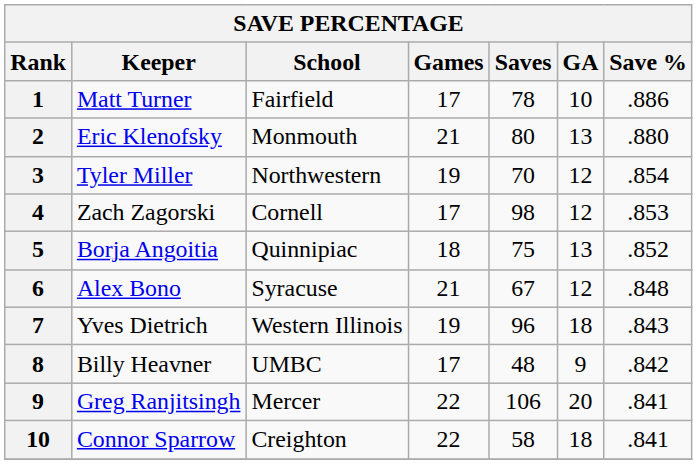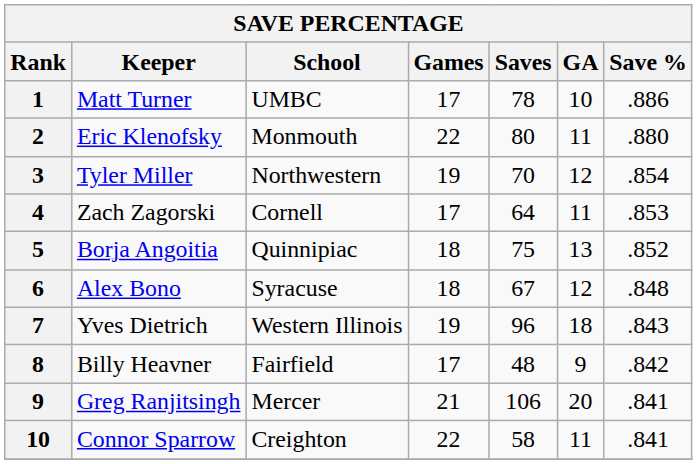 <table class="wikitable">
 <tr>
 <th colspan=7>SAVE PERCENTAGE</th>
 </tr>
 <tr>
 <th>Rank</th>
 <th>Keeper</th>
 <th>School</th>
 <th>Games</th>
 <th>Saves</th>
 <th>GA</th>
 <th>Save %</th>
 </tr>
 <tr>
 <th>1</th>
 <td><a href='#'>Matt Turner</a></td>
-<td>Fairfield</td>
+<td>UMBC</td>
 <td style="text-align:center;">17</td>
 <td style="text-align:center;">78</td>
 <td style="text-align:center;">10</td>
 <td style="text-align:center;">.886</td>
 </tr>
 <tr>
 <th>2</th>
 <td><a href='#'>Eric Klenofsky</a></td>
 <td>Monmouth</td>
-<td style="text-align:center;">21</td>
+<td style="text-align:center;">22</td>
 <td style="text-align:center;">80</td>
-<td style="text-align:center;">13</td>
+<td style="text-align:center;">11</td>
 <td style="text-align:center;">.880</td>
 </tr>
 <tr>
 <th>3</th>
 <td><a href='#'>Tyler Miller</a></td>
 <td>Northwestern</td>
 <td style="text-align:center;">19</td>
 <td style="text-align:center;">70</td>
 <td style="text-align:center;">12</td>
 <td style="text-align:center;">.854</td>
 </tr>
 <tr>
 <th>4</th>
 <td>Zach Zagorski</td>
 <td>Cornell</td>
 <td style="text-align:center;">17</td>
-<td style="text-align:center;">98</td>
-<td style="text-align:center;">12</td>
+<td style="text-align:center;">64</td>
+<td style="text-align:center;">11</td>
 <td style="text-align:center;">.853</td>
 </tr>
 <tr>
 <th>5</th>
 <td><a href='#'>Borja Angoitia</a></td>
 <td>Quinnipiac</td>
 <td style="text-align:center;">18</td>
 <td style="text-align:center;">75</td>
 <td style="text-align:center;">13</td>
 <td style="text-align:center;">.852</td>
 </tr>
 <tr>
 <th>6</th>
 <td><a href='#'>Alex Bono</a></td>
 <td>Syracuse</td>
-<td style="text-align:center;">21</td>
+<td style="text-align:center;">18</td>
 <td style="text-align:center;">67</td>
 <td style="text-align:center;">12</td>
 <td style="text-align:center;">.848</td>
 </tr>
 <tr>
 <th>7</th>
 <td>Yves Dietrich</td>
 <td>Western Illinois</td>
 <td style="text-align:center;">19</td>
 <td style="text-align:center;">96</td>
 <td style="text-align:center;">18</td>
 <td style="text-align:center;">.843</td>
 </tr>
 <tr>
 <th>8</th>
 <td>Billy Heavner</td>
-<td>UMBC</td>
+<td>Fairfield</td>
 <td style="text-align:center;">17</td>
 <td style="text-align:center;">48</td>
 <td style="text-align:center;">9</td>
 <td style="text-align:center;">.842</td>
 </tr>
 <tr>
 <th>9</th>
 <td><a href='#'>Greg Ranjitsingh</a></td>
 <td>Mercer</td>
-<td style="text-align:center;">22</td>
+<td style="text-align:center;">21</td>
 <td style="text-align:center;">106</td>
 <td style="text-align:center;">20</td>
 <td style="text-align:center;">.841</td>
 </tr>
 <tr>
 <th>10</th>
 <td><a href='#'>Connor Sparrow</a></td>
 <td>Creighton</td>
 <td style="text-align:center;">22</td>
 <td style="text-align:center;">58</td>
-<td style="text-align:center;">18</td>
+<td style="text-align:center;">11</td>
 <td style="text-align:center;">.841</td>
 </tr>
 <tr>
 </tr>
 </table>
